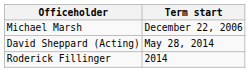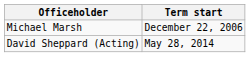 <table class="wikitable sortable">
 <tr style="vertical-align:bottom;">
 <th>Officeholder</th>
 <th>Term start</th>
 </tr>
 <tr>
 <td>Michael Marsh</td>
 <td>December 22, 2006</td>
 </tr>
 <tr>
 <td>David Sheppard (Acting)</td>
 <td>May 28, 2014</td>
 </tr>
-<tr>
-<td>Roderick Fillinger</td>
-<td>2014</td>
-</tr>
 </table>
